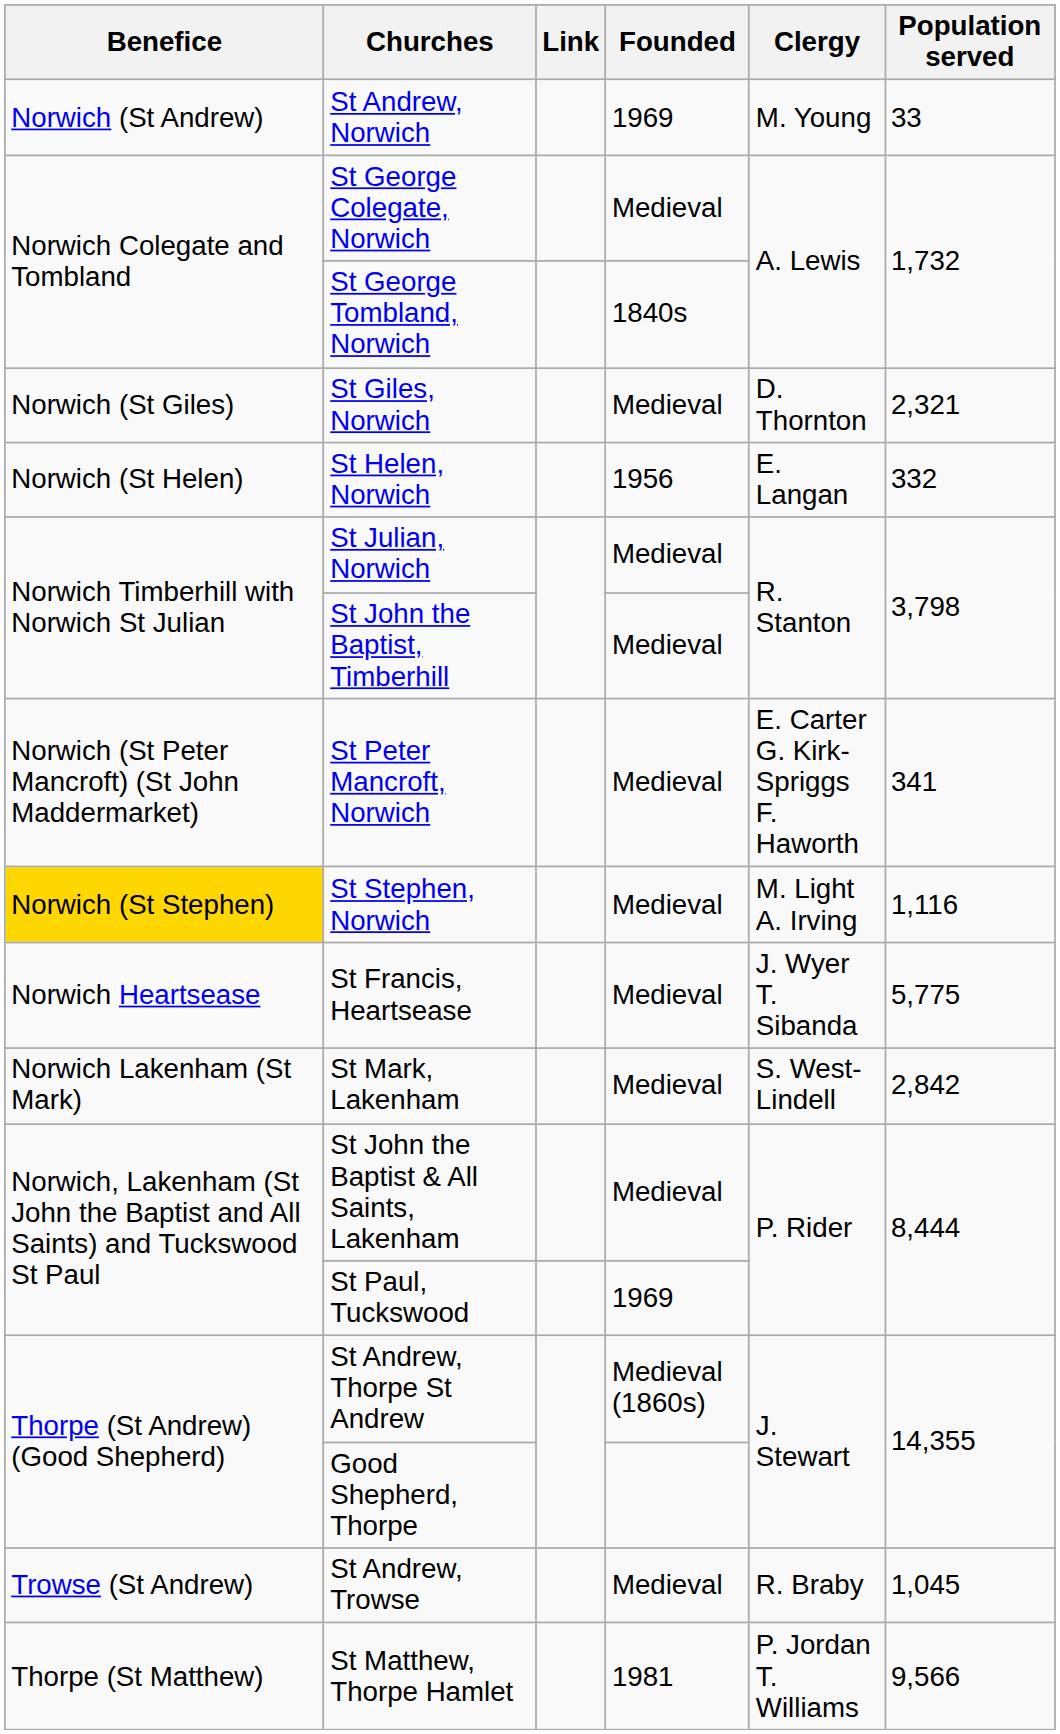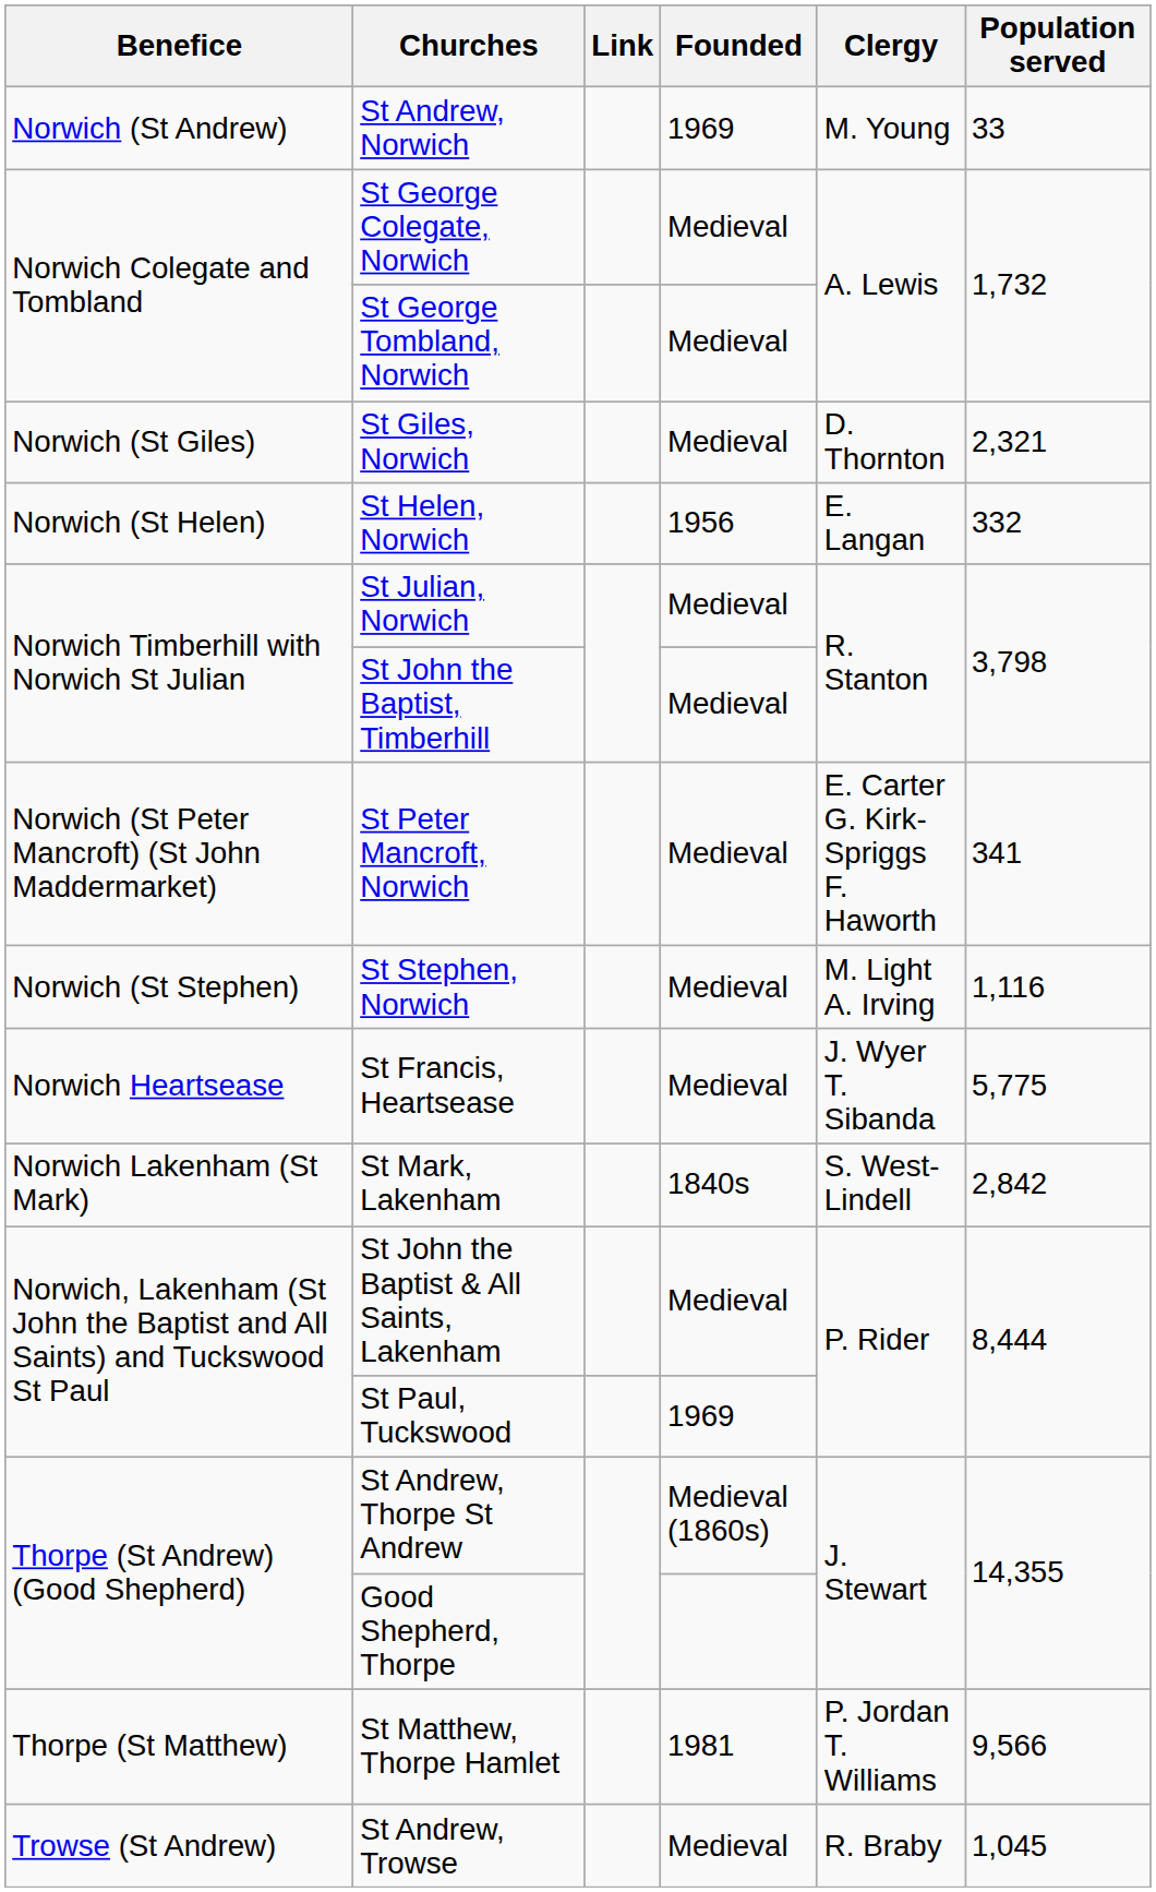 <table class="wikitable">
 <tr>
 <th>Benefice</th>
 <th>Churches</th>
 <th>Link</th>
 <th>Founded</th>
 <th>Clergy</th>
 <th>Population served</th>
 </tr>
 <tr>
 <td><a href='#'>Norwich</a> (St Andrew)</td>
 <td><a href='#'>St Andrew, Norwich</a></td>
 <td></td>
 <td>1969</td>
 <td>M. Young</td>
 <td>33</td>
 </tr>
 <tr>
 <td rowspan="2">Norwich Colegate and Tombland</td>
 <td><a href='#'>St George Colegate, Norwich</a></td>
 <td></td>
 <td>Medieval</td>
 <td rowspan="2">A. Lewis</td>
 <td rowspan="2">1,732</td>
 </tr>
 <tr>
 <td><a href='#'>St George Tombland, Norwich</a></td>
 <td></td>
-<td>1840s</td>
+<td>Medieval</td>
 </tr>
 <tr>
 <td>Norwich (St Giles)</td>
 <td><a href='#'>St Giles, Norwich</a></td>
 <td></td>
 <td>Medieval</td>
 <td>D. Thornton</td>
 <td>2,321</td>
 </tr>
 <tr>
 <td>Norwich (St Helen)</td>
 <td><a href='#'>St Helen, Norwich</a></td>
 <td></td>
 <td>1956</td>
 <td>E. Langan</td>
 <td>332</td>
 </tr>
 <tr>
 <td rowspan="2">Norwich Timberhill with Norwich St Julian</td>
 <td><a href='#'>St Julian, Norwich</a></td>
 <td rowspan="2"></td>
 <td>Medieval</td>
 <td rowspan="2">R. Stanton</td>
 <td rowspan="2">3,798</td>
 </tr>
 <tr>
 <td><a href='#'>St John the Baptist, Timberhill</a></td>
 <td>Medieval</td>
 </tr>
 <tr>
 <td>Norwich (St Peter Mancroft) (St John Maddermarket)</td>
 <td><a href='#'>St Peter Mancroft, Norwich</a></td>
 <td></td>
 <td>Medieval</td>
 <td>E. Carter<br>G. Kirk-Spriggs<br>F. Haworth</td>
 <td>341</td>
 </tr>
 <tr>
-<td style="background: gold;">Norwich (St Stephen)</td>
+<td>Norwich (St Stephen)</td>
 <td><a href='#'>St Stephen, Norwich</a></td>
 <td></td>
 <td>Medieval</td>
 <td>M. Light<br>A. Irving</td>
 <td>1,116</td>
 </tr>
 <tr>
 <td>Norwich <a href='#'>Heartsease</a></td>
 <td>St Francis, Heartsease</td>
 <td></td>
 <td>Medieval</td>
 <td>J. Wyer<br>T. Sibanda</td>
 <td>5,775</td>
 </tr>
 <tr>
 <td>Norwich Lakenham (St Mark)</td>
 <td>St Mark, Lakenham</td>
 <td></td>
-<td>Medieval</td>
+<td>1840s</td>
 <td>S. West-Lindell</td>
 <td>2,842</td>
 </tr>
 <tr>
 <td rowspan="2">Norwich, Lakenham (St John the Baptist and All Saints) and Tuckswood St Paul</td>
 <td>St John the Baptist & All Saints, Lakenham</td>
 <td></td>
 <td>Medieval</td>
 <td rowspan="2">P. Rider</td>
 <td rowspan="2">8,444</td>
 </tr>
 <tr>
 <td>St Paul, Tuckswood</td>
 <td></td>
 <td>1969</td>
 </tr>
 <tr>
 <td rowspan="2"><a href='#'>Thorpe</a> (St Andrew) (Good Shepherd)</td>
 <td>St Andrew, Thorpe St Andrew</td>
 <td rowspan="2"></td>
 <td>Medieval (1860s)</td>
 <td rowspan="2">J. Stewart</td>
 <td rowspan="2">14,355</td>
 </tr>
 <tr>
 <td>Good Shepherd, Thorpe</td>
 <td></td>
 </tr>
 <tr>
+<td>Thorpe (St Matthew)</td>
+<td>St Matthew, Thorpe Hamlet</td>
+<td></td>
+<td>1981</td>
+<td>P. Jordan<br>T. Williams</td>
+<td>9,566</td>
+</tr>
+<tr>
 <td><a href='#'>Trowse</a> (St Andrew)</td>
 <td>St Andrew, Trowse</td>
 <td></td>
 <td>Medieval</td>
 <td>R. Braby</td>
 <td>1,045</td>
 </tr>
-<tr>
-<td>Thorpe (St Matthew)</td>
-<td>St Matthew, Thorpe Hamlet</td>
-<td></td>
-<td>1981</td>
-<td>P. Jordan<br>T. Williams</td>
-<td>9,566</td>
-</tr>
 </table>
